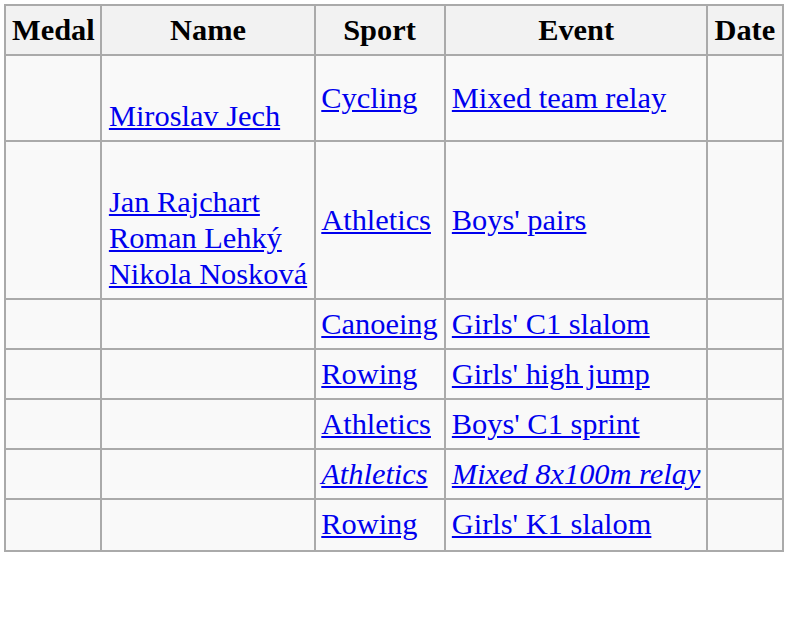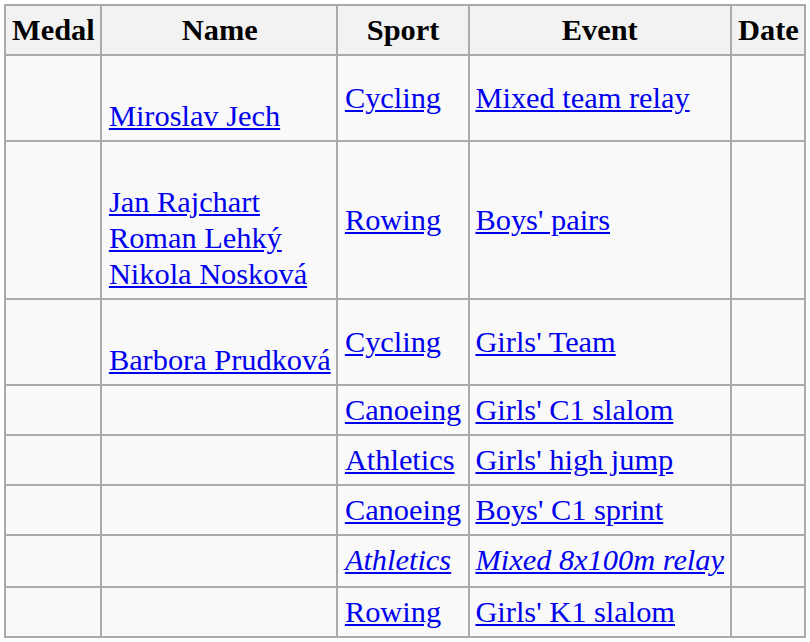 <table class="wikitable sortable" style="font-size: 95%;">
 <tr>
 <th>Medal</th>
 <th>Name</th>
 <th>Sport</th>
 <th>Event</th>
 <th>Date</th>
 </tr>
 <tr>
 <td></td>
 <td><br><a href='#'>Miroslav Jech</a></td>
 <td><a href='#'>Cycling</a></td>
 <td><a href='#'>Mixed team relay</a></td>
 <td></td>
 </tr>
 <tr>
 <td></td>
 <td><br><a href='#'>Jan Rajchart</a><br><a href='#'>Roman Lehký</a><br><a href='#'>Nikola Nosková</a></td>
-<td><a href='#'>Athletics</a></td>
+<td><a href='#'>Rowing</a></td>
 <td><a href='#'>Boys' pairs</a></td>
+<td></td>
+</tr>
+<tr>
+<td></td>
+<td><br><a href='#'>Barbora Prudková</a></td>
+<td><a href='#'>Cycling</a></td>
+<td><a href='#'>Girls' Team</a></td>
 <td></td>
 </tr>
 <tr>
 <td></td>
 <td></td>
 <td><a href='#'>Canoeing</a></td>
 <td><a href='#'>Girls' C1 slalom</a></td>
 <td></td>
 </tr>
 <tr>
 <td></td>
 <td></td>
-<td><a href='#'>Rowing</a></td>
+<td><a href='#'>Athletics</a></td>
 <td><a href='#'>Girls' high jump</a></td>
 <td></td>
 </tr>
 <tr>
 <td></td>
 <td></td>
-<td><a href='#'>Athletics</a></td>
+<td><a href='#'>Canoeing</a></td>
 <td><a href='#'>Boys' C1 sprint</a></td>
 <td></td>
 </tr>
 <tr>
 <td><em> </em></td>
 <td><em> </em></td>
 <td><em><a href='#'>Athletics</a></em></td>
 <td><em><a href='#'>Mixed 8x100m relay</a> </em></td>
 <td><em></em></td>
 </tr>
 <tr>
 <td></td>
 <td></td>
 <td><a href='#'>Rowing</a></td>
 <td><a href='#'>Girls' K1 slalom</a></td>
 <td></td>
 </tr>
 <tr>
 </tr>
 </table>
